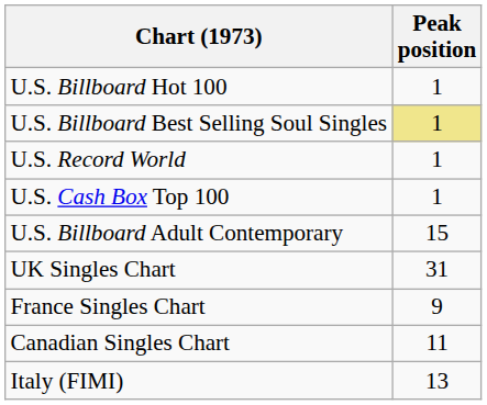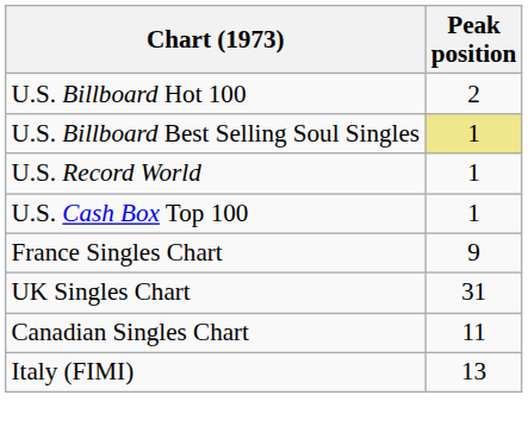 <table class="wikitable sortable">
 <tr>
 <th>Chart (1973)</th>
 <th>Peak <br>position</th>
 </tr>
 <tr>
 <td>U.S. <em>Billboard</em> Hot 100</td>
-<td align="center">1</td>
+<td align="center">2</td>
 </tr>
 <tr>
 <td>U.S. <em>Billboard</em> Best Selling Soul Singles</td>
 <td align="center" style="background: khaki;">1</td>
 </tr>
 <tr>
 <td>U.S. <em>Record World</em></td>
 <td align="center">1</td>
 </tr>
 <tr>
 <td>U.S. <a href='#'><em>Cash Box</em></a> Top 100 </td>
 <td align="center">1</td>
 </tr>
 <tr>
-<td>U.S. <em>Billboard</em> Adult Contemporary</td>
-<td align="center">15</td>
+<td>France Singles Chart</td>
+<td align="center">9</td>
 </tr>
 <tr>
 <td>UK Singles Chart</td>
 <td align="center">31</td>
-</tr>
-<tr>
-<td>France Singles Chart</td>
-<td align="center">9</td>
 </tr>
 <tr>
 <td>Canadian Singles Chart </td>
 <td align="center">11</td>
 </tr>
 <tr>
 <td>Italy (FIMI)</td>
 <td align="center">13</td>
 </tr>
 </table>
